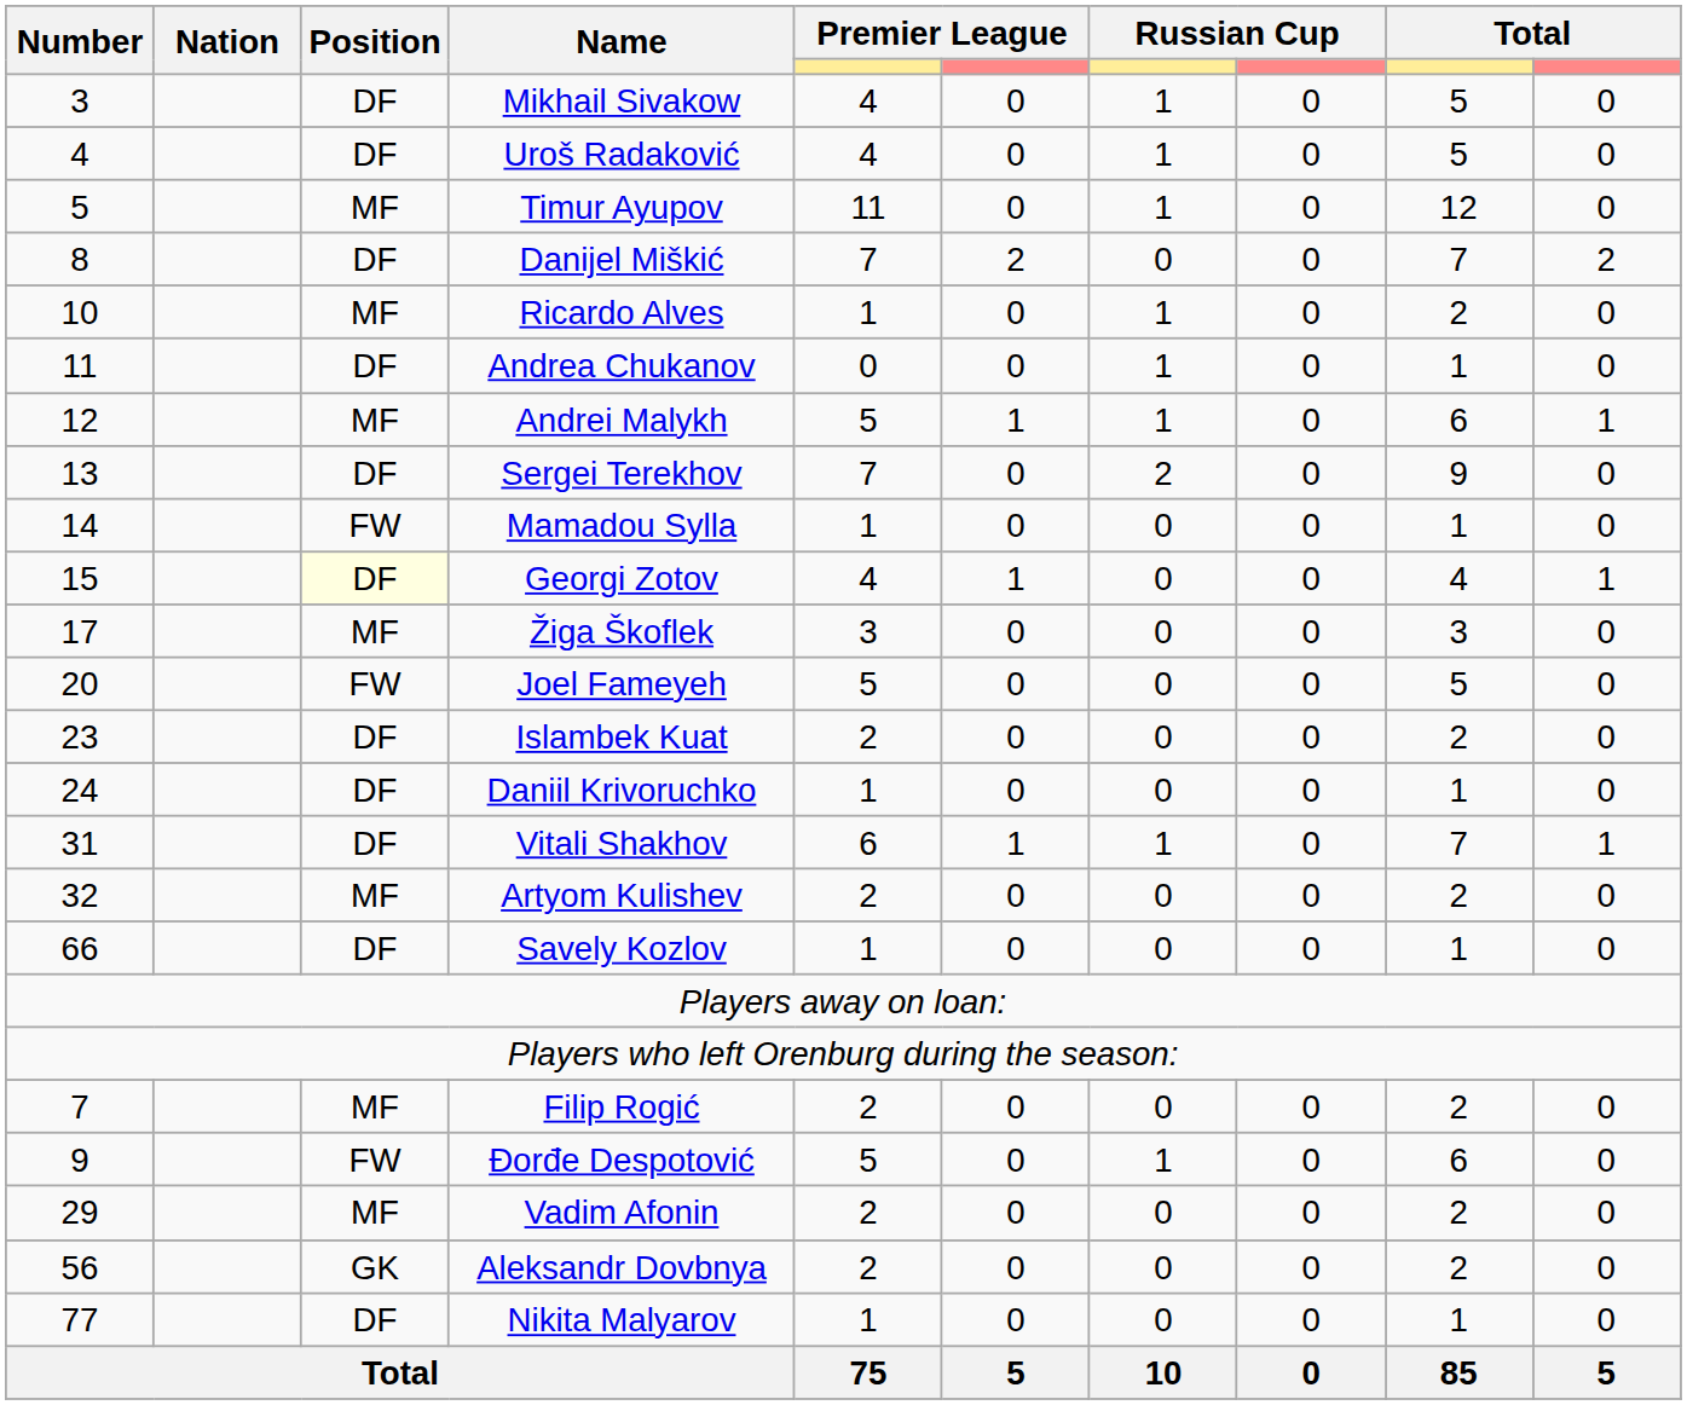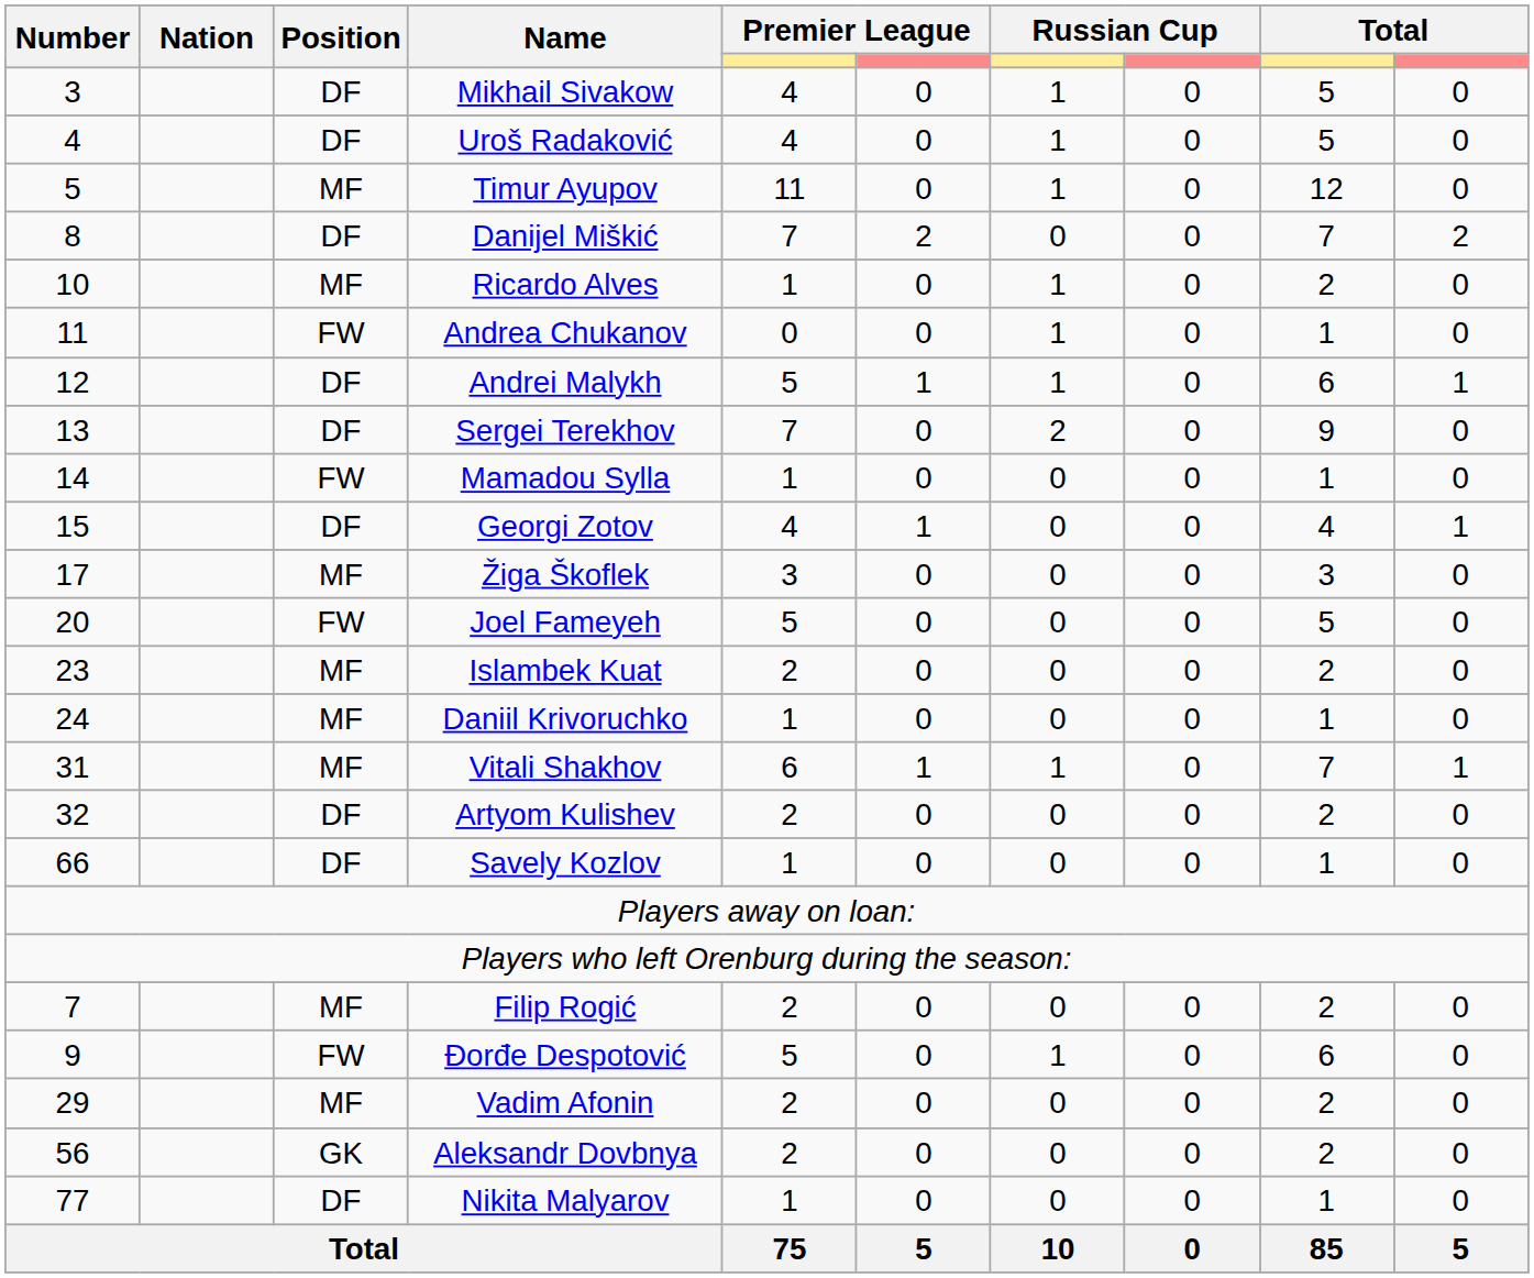 <table class="wikitable" style="font-size: 95%; text-align: center;">
 <tr>
 <th rowspan=2 width=60>Number</th>
 <th rowspan=2 width=60>Nation</th>
 <th rowspan=2 width=60>Position</th>
 <th rowspan=2 width=150>Name</th>
 <th colspan=2>Premier League</th>
 <th colspan=2>Russian Cup</th>
 <th colspan=2>Total</th>
 </tr>
 <tr>
 <th style="width:60px; background:#fe9;"></th>
 <th style="width:60px; background:#ff8888;"></th>
 <th style="width:60px; background:#fe9;"></th>
 <th style="width:60px; background:#ff8888;"></th>
 <th style="width:60px; background:#fe9;"></th>
 <th style="width:60px; background:#ff8888;"></th>
 </tr>
 <tr>
 <td>3</td>
 <td></td>
 <td>DF</td>
 <td><a href='#'>Mikhail Sivakow</a></td>
 <td>4</td>
 <td>0</td>
 <td>1</td>
 <td>0</td>
 <td>5</td>
 <td>0</td>
 </tr>
 <tr>
 <td>4</td>
 <td></td>
 <td>DF</td>
 <td><a href='#'>Uroš Radaković</a></td>
 <td>4</td>
 <td>0</td>
 <td>1</td>
 <td>0</td>
 <td>5</td>
 <td>0</td>
 </tr>
 <tr>
 <td>5</td>
 <td></td>
 <td>MF</td>
 <td><a href='#'>Timur Ayupov</a></td>
 <td>11</td>
 <td>0</td>
 <td>1</td>
 <td>0</td>
 <td>12</td>
 <td>0</td>
 </tr>
 <tr>
 <td>8</td>
 <td></td>
 <td>DF</td>
 <td><a href='#'>Danijel Miškić</a></td>
 <td>7</td>
 <td>2</td>
 <td>0</td>
 <td>0</td>
 <td>7</td>
 <td>2</td>
 </tr>
 <tr>
 <td>10</td>
 <td></td>
 <td>MF</td>
 <td><a href='#'>Ricardo Alves</a></td>
 <td>1</td>
 <td>0</td>
 <td>1</td>
 <td>0</td>
 <td>2</td>
 <td>0</td>
 </tr>
 <tr>
 <td>11</td>
 <td></td>
-<td>DF</td>
+<td>FW</td>
 <td><a href='#'>Andrea Chukanov</a></td>
 <td>0</td>
 <td>0</td>
 <td>1</td>
 <td>0</td>
 <td>1</td>
 <td>0</td>
 </tr>
 <tr>
 <td>12</td>
 <td></td>
-<td>MF</td>
+<td>DF</td>
 <td><a href='#'>Andrei Malykh</a></td>
 <td>5</td>
 <td>1</td>
 <td>1</td>
 <td>0</td>
 <td>6</td>
 <td>1</td>
 </tr>
 <tr>
 <td>13</td>
 <td></td>
 <td>DF</td>
 <td><a href='#'>Sergei Terekhov</a></td>
 <td>7</td>
 <td>0</td>
 <td>2</td>
 <td>0</td>
 <td>9</td>
 <td>0</td>
 </tr>
 <tr>
 <td>14</td>
 <td></td>
 <td>FW</td>
 <td><a href='#'>Mamadou Sylla</a></td>
 <td>1</td>
 <td>0</td>
 <td>0</td>
 <td>0</td>
 <td>1</td>
 <td>0</td>
 </tr>
 <tr>
 <td>15</td>
 <td></td>
-<td style="background: lightyellow;">DF</td>
+<td>DF</td>
 <td><a href='#'>Georgi Zotov</a></td>
 <td>4</td>
 <td>1</td>
 <td>0</td>
 <td>0</td>
 <td>4</td>
 <td>1</td>
 </tr>
 <tr>
 <td>17</td>
 <td></td>
 <td>MF</td>
 <td><a href='#'>Žiga Škoflek</a></td>
 <td>3</td>
 <td>0</td>
 <td>0</td>
 <td>0</td>
 <td>3</td>
 <td>0</td>
 </tr>
 <tr>
 <td>20</td>
 <td></td>
 <td>FW</td>
 <td><a href='#'>Joel Fameyeh</a></td>
 <td>5</td>
 <td>0</td>
 <td>0</td>
 <td>0</td>
 <td>5</td>
 <td>0</td>
 </tr>
 <tr>
 <td>23</td>
 <td></td>
-<td>DF</td>
+<td>MF</td>
 <td><a href='#'>Islambek Kuat</a></td>
 <td>2</td>
 <td>0</td>
 <td>0</td>
 <td>0</td>
 <td>2</td>
 <td>0</td>
 </tr>
 <tr>
 <td>24</td>
 <td></td>
-<td>DF</td>
+<td>MF</td>
 <td><a href='#'>Daniil Krivoruchko</a></td>
 <td>1</td>
 <td>0</td>
 <td>0</td>
 <td>0</td>
 <td>1</td>
 <td>0</td>
 </tr>
 <tr>
 <td>31</td>
 <td></td>
-<td>DF</td>
+<td>MF</td>
 <td><a href='#'>Vitali Shakhov</a></td>
 <td>6</td>
 <td>1</td>
 <td>1</td>
 <td>0</td>
 <td>7</td>
 <td>1</td>
 </tr>
 <tr>
 <td>32</td>
 <td></td>
-<td>MF</td>
+<td>DF</td>
 <td><a href='#'>Artyom Kulishev</a></td>
 <td>2</td>
 <td>0</td>
 <td>0</td>
 <td>0</td>
 <td>2</td>
 <td>0</td>
 </tr>
 <tr>
 <td>66</td>
 <td></td>
 <td>DF</td>
 <td><a href='#'>Savely Kozlov</a></td>
 <td>1</td>
 <td>0</td>
 <td>0</td>
 <td>0</td>
 <td>1</td>
 <td>0</td>
 </tr>
 <tr>
 <td colspan="14"><em>Players away on loan:</em></td>
 </tr>
 <tr>
 <td colspan="14"><em>Players who left Orenburg during the season:</em></td>
 </tr>
 <tr>
 <td>7</td>
 <td></td>
 <td>MF</td>
 <td><a href='#'>Filip Rogić</a></td>
 <td>2</td>
 <td>0</td>
 <td>0</td>
 <td>0</td>
 <td>2</td>
 <td>0</td>
 </tr>
 <tr>
 <td>9</td>
 <td></td>
 <td>FW</td>
 <td><a href='#'>Đorđe Despotović</a></td>
 <td>5</td>
 <td>0</td>
 <td>1</td>
 <td>0</td>
 <td>6</td>
 <td>0</td>
 </tr>
 <tr>
 <td>29</td>
 <td></td>
 <td>MF</td>
 <td><a href='#'>Vadim Afonin</a></td>
 <td>2</td>
 <td>0</td>
 <td>0</td>
 <td>0</td>
 <td>2</td>
 <td>0</td>
 </tr>
 <tr>
 <td>56</td>
 <td></td>
 <td>GK</td>
 <td><a href='#'>Aleksandr Dovbnya</a></td>
 <td>2</td>
 <td>0</td>
 <td>0</td>
 <td>0</td>
 <td>2</td>
 <td>0</td>
 </tr>
 <tr>
 <td>77</td>
 <td></td>
 <td>DF</td>
 <td><a href='#'>Nikita Malyarov</a></td>
 <td>1</td>
 <td>0</td>
 <td>0</td>
 <td>0</td>
 <td>1</td>
 <td>0</td>
 </tr>
 <tr>
 <th colspan=4>Total</th>
 <th>75</th>
 <th>5</th>
 <th>10</th>
 <th>0</th>
 <th>85</th>
 <th>5</th>
 </tr>
 </table>
